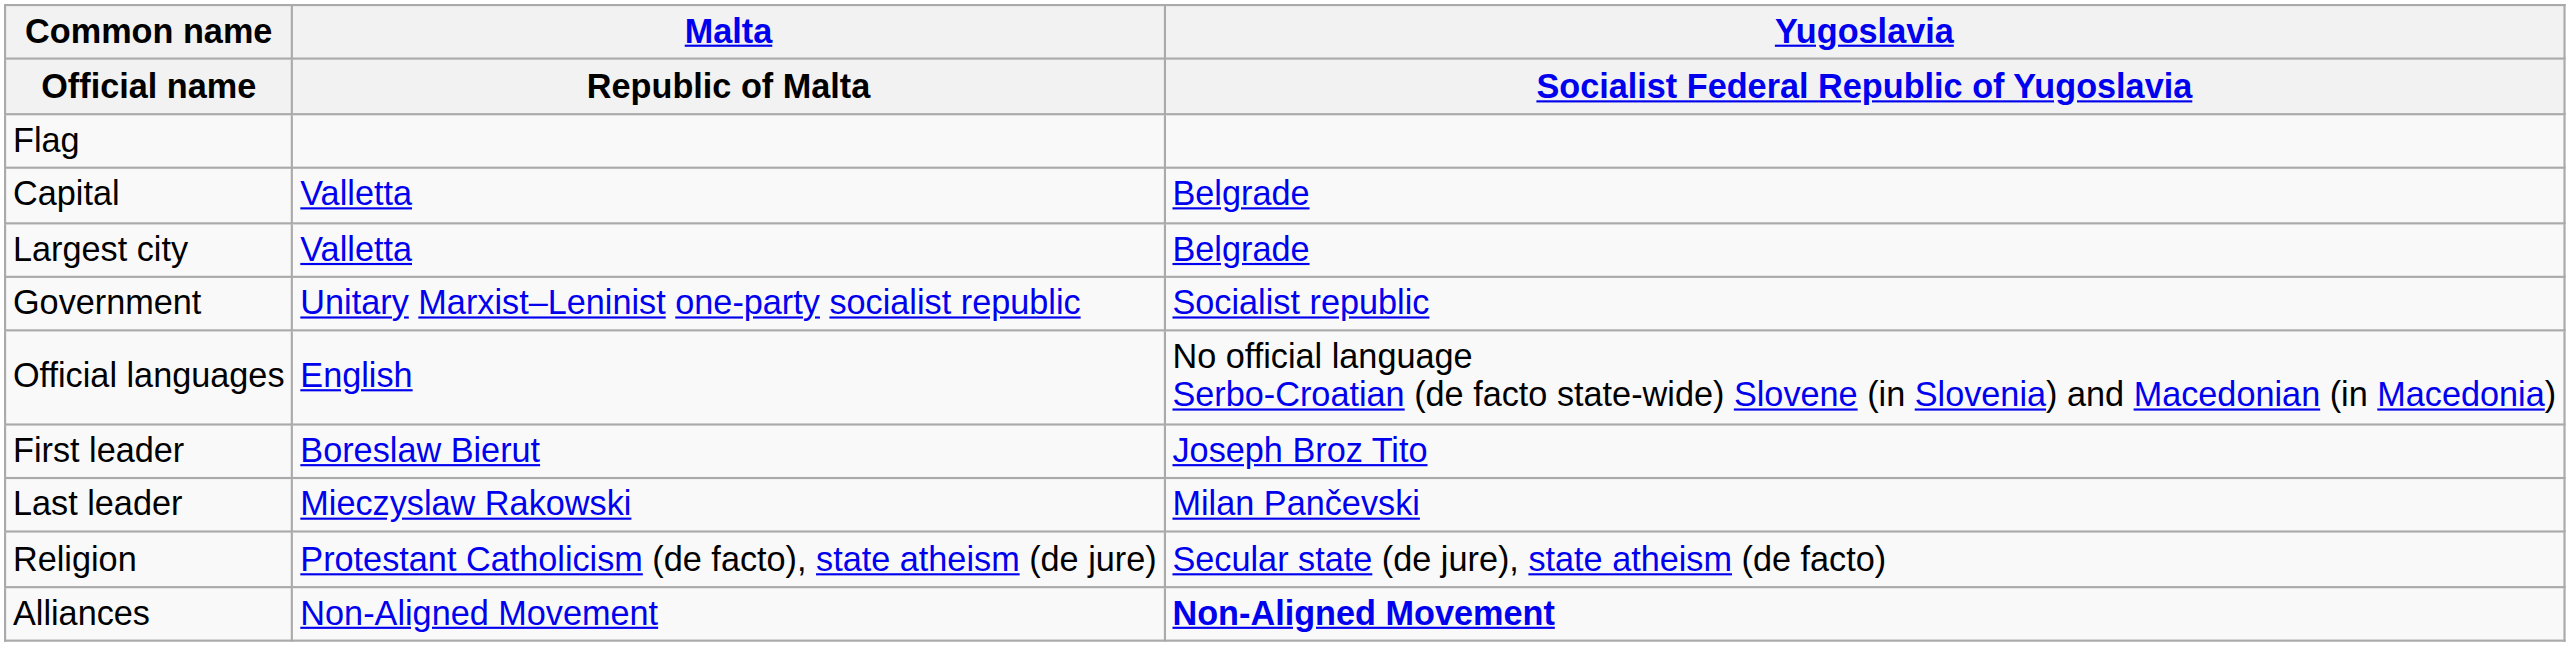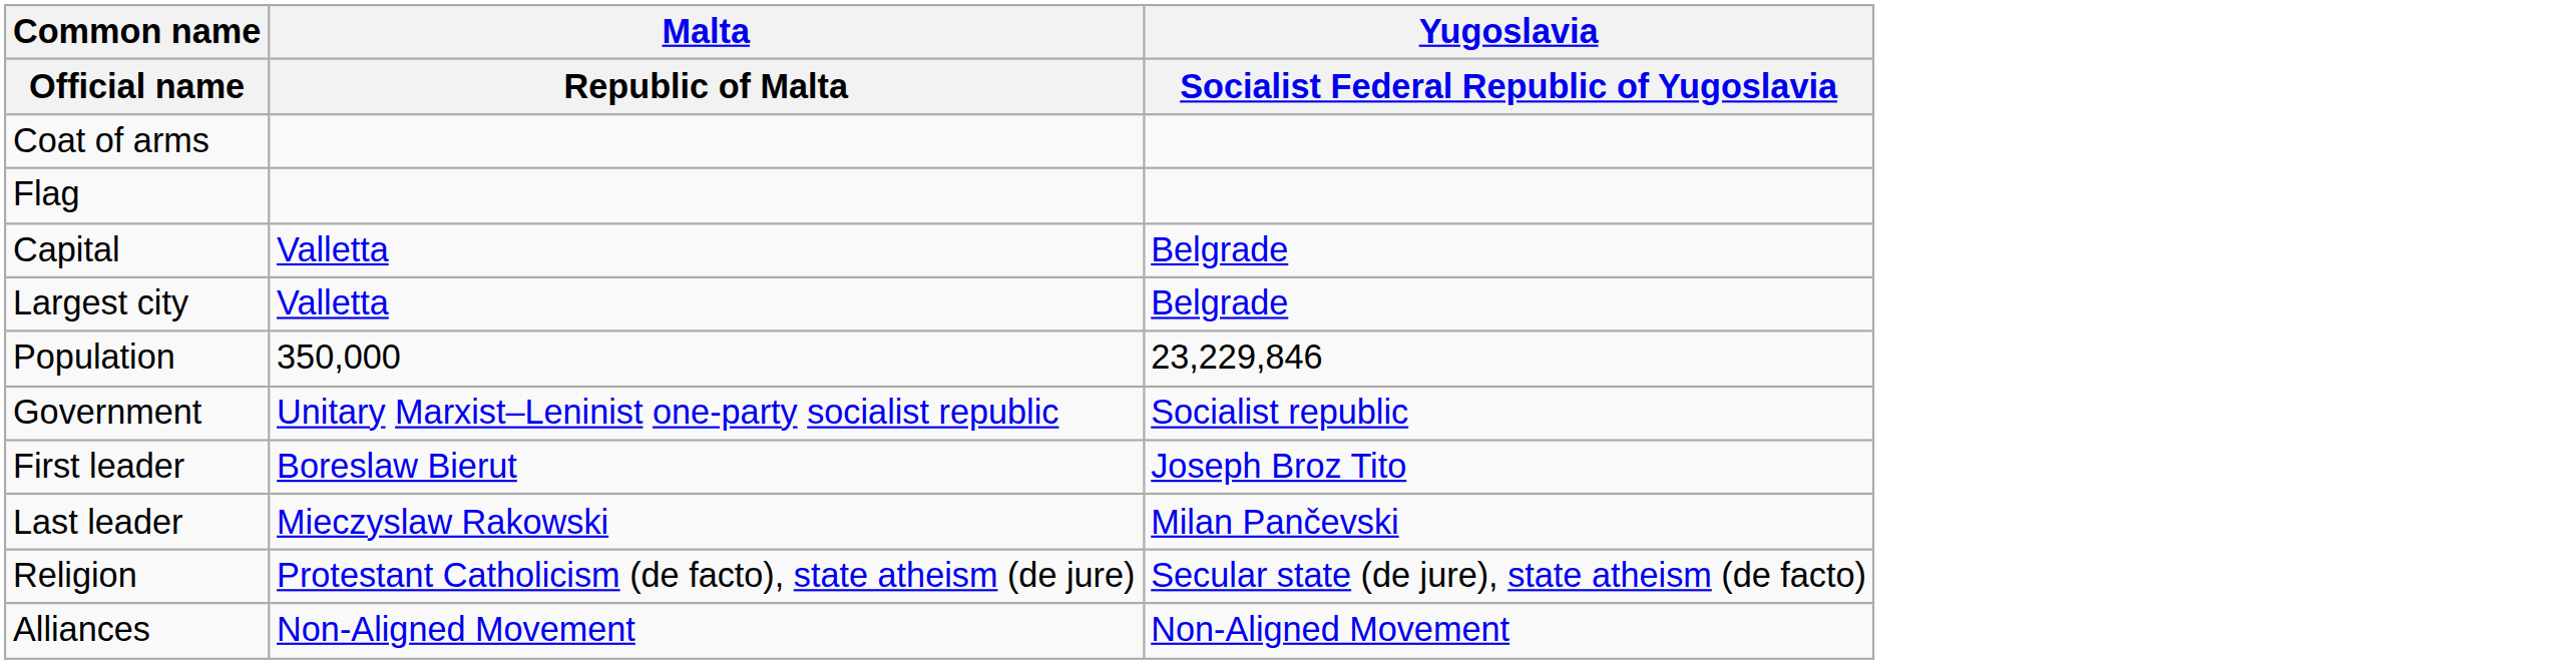 <table class="wikitable">
 <tr>
 <th>Common name</th>
 <th><a href='#'>Malta</a></th>
 <th><a href='#'>Yugoslavia</a></th>
 </tr>
 <tr>
 <th>Official name</th>
 <th>Republic of Malta</th>
 <th><a href='#'>Socialist Federal Republic of Yugoslavia</a></th>
+</tr>
+<tr>
+<td>Coat of arms</td>
+<td></td>
+<td></td>
 </tr>
 <tr>
 <td>Flag</td>
 <td></td>
 <td></td>
 </tr>
 <tr>
 <td>Capital</td>
 <td><a href='#'>Valletta</a></td>
 <td><a href='#'>Belgrade</a></td>
 </tr>
 <tr>
 <td>Largest city</td>
 <td><a href='#'>Valletta</a></td>
 <td><a href='#'>Belgrade</a></td>
 </tr>
 <tr>
+<td>Population</td>
+<td>350,000</td>
+<td>23,229,846</td>
+</tr>
+<tr>
 <td>Government</td>
 <td><a href='#'>Unitary</a> <a href='#'>Marxist–Leninist</a> <a href='#'>one-party</a> <a href='#'>socialist republic</a></td>
 <td><a href='#'>Socialist republic</a></td>
-</tr>
-<tr>
-<td>Official languages</td>
-<td><a href='#'>English</a></td>
-<td>No official language<br><a href='#'>Serbo-Croatian</a> (de facto state-wide) <a href='#'>Slovene</a> (in <a href='#'>Slovenia</a>) and <a href='#'>Macedonian</a> (in <a href='#'>Macedonia</a>)</td>
 </tr>
 <tr>
 <td>First leader</td>
 <td><a href='#'>Boreslaw Bierut</a></td>
 <td><a href='#'>Joseph Broz Tito</a></td>
 </tr>
 <tr>
 <td>Last leader</td>
 <td><a href='#'>Mieczyslaw Rakowski</a></td>
 <td><a href='#'>Milan Pančevski</a></td>
 </tr>
 <tr>
 <td>Religion</td>
 <td><a href='#'>Protestant Catholicism</a> (de facto), <a href='#'>state atheism</a> (de jure)</td>
 <td><a href='#'>Secular state</a> (de jure), <a href='#'>state atheism</a> (de facto)</td>
 </tr>
 <tr>
 <td>Alliances</td>
 <td><a href='#'>Non-Aligned Movement</a></td>
-<td><strong><a href='#'>Non-Aligned Movement</a></strong></td>
+<td><a href='#'>Non-Aligned Movement</a></td>
 </tr>
 </table>
